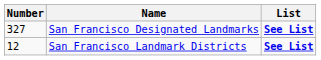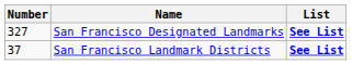 <table class="wikitable">
 <tr>
 <th>Number</th>
 <th>Name</th>
 <th>List</th>
 </tr>
 <tr>
 <td>327</td>
 <td><a href='#'>San Francisco Designated Landmarks</a></td>
 <td><a href='#'><strong>See List</strong></a></td>
 </tr>
 <tr>
-<td>12</td>
+<td>37</td>
 <td><a href='#'>San Francisco Landmark Districts</a></td>
 <td><a href='#'><strong>See List</strong></a></td>
 </tr>
 </table>
